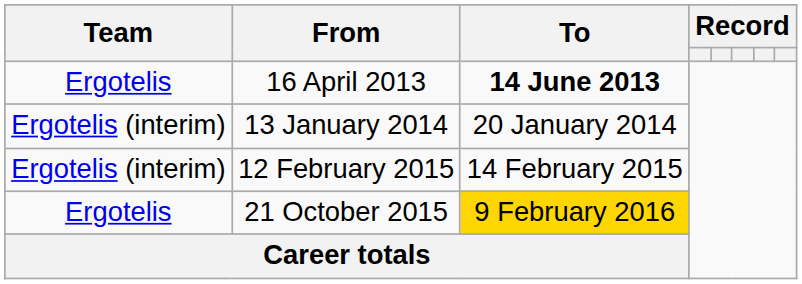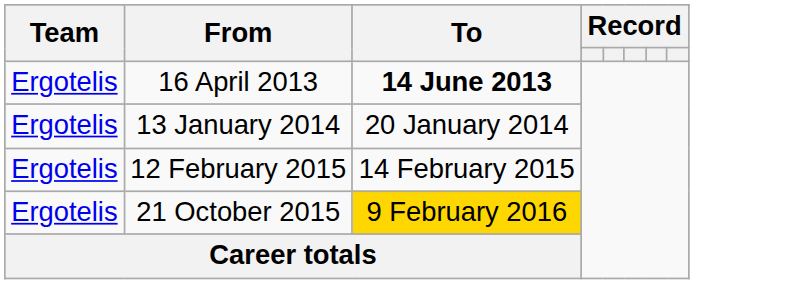 <table class="wikitable" style="text-align: center">
 <tr>
 <th rowspan=2>Team</th>
 <th rowspan=2>From</th>
 <th rowspan=2>To</th>
 <th colspan=8>Record</th>
 </tr>
 <tr>
 <th></th>
 <th></th>
 <th></th>
 <th></th>
 <th></th>
 </tr>
 <tr>
 <td><a href='#'>Ergotelis</a></td>
 <td>16 April 2013</td>
 <td><strong>14 June 2013<br></strong></td>
 </tr>
 <tr>
-<td><a href='#'>Ergotelis</a> (interim)</td>
+<td><a href='#'>Ergotelis</a></td>
 <td>13 January 2014</td>
 <td>20 January 2014<br></td>
 </tr>
 <tr>
-<td><a href='#'>Ergotelis</a> (interim)</td>
+<td><a href='#'>Ergotelis</a></td>
 <td>12 February 2015</td>
 <td>14 February 2015<br></td>
 </tr>
 <tr>
 <td><a href='#'>Ergotelis</a></td>
 <td>21 October 2015</td>
 <td style="background: gold;">9 February 2016<br></td>
 </tr>
 <tr>
 <th colspan=3>Career totals<br></th>
 </tr>
 </table>
